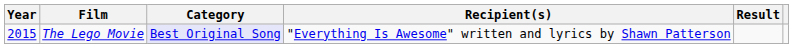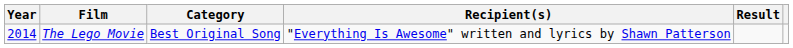 <table class="wikitable sortable plainrowheaders">
 <tr>
 <th>Year</th>
 <th>Film</th>
 <th>Category</th>
 <th>Recipient(s)</th>
 <th>Result</th>
 <th></th>
 </tr>
 <tr>
-<td><a href='#'>2015</a></td>
+<td><a href='#'>2014</a></td>
 <td><em><a href='#'>The Lego Movie</a></em></td>
-<td style="background: lavender;"><a href='#'>Best Original Song</a></td>
+<td><a href='#'>Best Original Song</a></td>
 <td>"<a href='#'>Everything Is Awesome</a>" written and lyrics by <a href='#'>Shawn Patterson</a></td>
 <td></td>
 <td style="text-align:center;"></td>
 </tr>
 </table>
